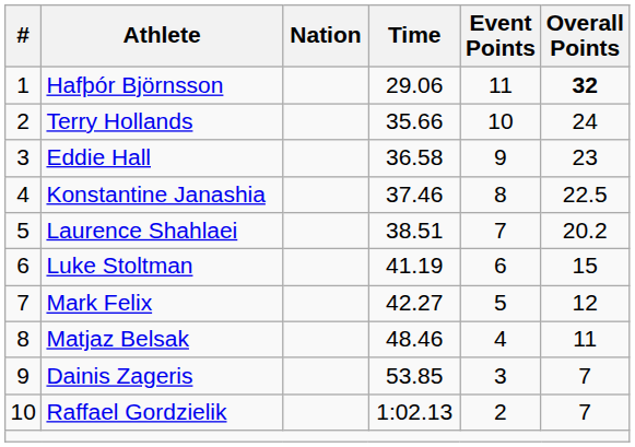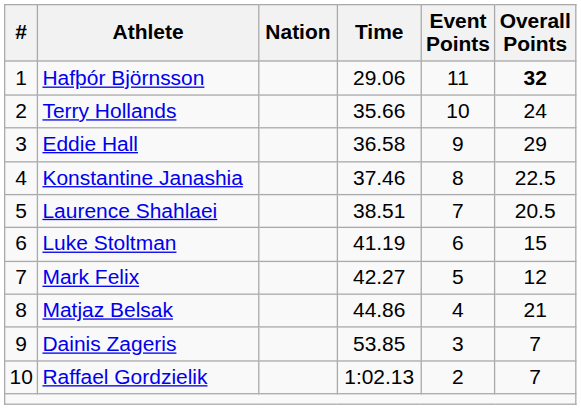 <table class="wikitable sortable" style="text-align:center;width: 70%;">
 <tr>
 <th scope="col" style="width: 10px;">#</th>
 <th scope="col">Athlete</th>
 <th scope="col">Nation</th>
 <th scope="col">Time</th>
 <th scope="col" style="width: 10px;">Event Points</th>
 <th scope="col" style="width: 10px;">Overall Points</th>
 </tr>
 <tr>
 <td>1</td>
 <td align=left><a href='#'>Hafþór Björnsson</a></td>
 <td align=left></td>
 <td>29.06</td>
 <td>11</td>
 <td><strong>32</strong></td>
 </tr>
 <tr>
 <td>2</td>
 <td align=left><a href='#'>Terry Hollands</a></td>
 <td align=left></td>
 <td>35.66</td>
 <td>10</td>
 <td>24</td>
 </tr>
 <tr>
 <td>3</td>
 <td align=left><a href='#'>Eddie Hall</a></td>
 <td align=left></td>
 <td>36.58</td>
 <td>9</td>
-<td>23</td>
+<td>29</td>
 </tr>
 <tr>
 <td>4</td>
 <td align=left><a href='#'>Konstantine Janashia</a></td>
 <td align=left></td>
 <td>37.46</td>
 <td>8</td>
 <td>22.5</td>
 </tr>
 <tr>
 <td>5</td>
 <td align=left><a href='#'>Laurence Shahlaei</a></td>
 <td align=left></td>
 <td>38.51</td>
 <td>7</td>
-<td>20.2</td>
+<td>20.5</td>
 </tr>
 <tr>
 <td>6</td>
 <td align=left><a href='#'>Luke Stoltman</a></td>
 <td align=left></td>
 <td>41.19</td>
 <td>6</td>
 <td>15</td>
 </tr>
 <tr>
 <td>7</td>
 <td align=left><a href='#'>Mark Felix</a></td>
 <td align=left></td>
 <td>42.27</td>
 <td>5</td>
 <td>12</td>
 </tr>
 <tr>
 <td>8</td>
 <td align=left><a href='#'>Matjaz Belsak</a></td>
 <td align=left></td>
-<td>48.46</td>
+<td>44.86</td>
 <td>4</td>
-<td>11</td>
+<td>21</td>
 </tr>
 <tr>
 <td>9</td>
 <td align=left><a href='#'>Dainis Zageris</a></td>
 <td align=left></td>
 <td>53.85</td>
 <td>3</td>
 <td>7</td>
 </tr>
 <tr>
 <td>10</td>
 <td align=left><a href='#'>Raffael Gordzielik</a></td>
 <td align=left></td>
 <td>1:02.13</td>
 <td>2</td>
 <td>7</td>
 </tr>
 <tr class="sortbottom">
 <td colspan="6"></td>
 </tr>
 </table>
